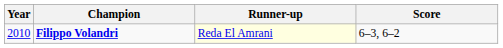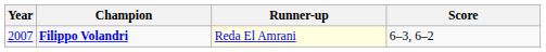 <table class="wikitable" style="font-size:90%">
 <tr>
 <th>Year</th>
 <th width="200">Champion</th>
 <th width="200">Runner-up</th>
 <th width="175">Score</th>
 </tr>
 <tr>
-<td><a href='#'>2010</a></td>
+<td><a href='#'>2007</a></td>
 <td> <strong><a href='#'>Filippo Volandri</a></strong></td>
 <td style="background: lightyellow;"> <a href='#'>Reda El Amrani</a></td>
 <td>6–3, 6–2</td>
 </tr>
 </table>
